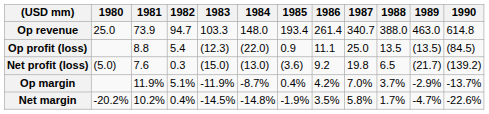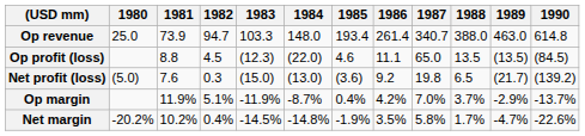 <table class="wikitable plain-row-headers defaultright">
 <tr>
 <th>(USD mm)</th>
 <th>1980</th>
 <th>1981</th>
 <th>1982</th>
 <th>1983</th>
 <th>1984</th>
 <th>1985</th>
 <th>1986</th>
 <th>1987</th>
 <th>1988</th>
 <th>1989</th>
 <th>1990</th>
 </tr>
 <tr>
 <th>Op revenue</th>
 <td>25.0</td>
 <td>73.9</td>
 <td>94.7</td>
 <td>103.3</td>
 <td>148.0</td>
 <td>193.4</td>
 <td>261.4</td>
 <td>340.7</td>
 <td>388.0</td>
 <td>463.0</td>
 <td>614.8</td>
 </tr>
 <tr>
 <th>Op profit (loss)</th>
 <td></td>
 <td>8.8</td>
-<td>5.4</td>
+<td>4.5</td>
 <td>(12.3)</td>
 <td>(22.0)</td>
-<td>0.9</td>
+<td>4.6</td>
 <td>11.1</td>
-<td>25.0</td>
+<td>65.0</td>
 <td>13.5</td>
 <td>(13.5)</td>
 <td>(84.5)</td>
 </tr>
 <tr>
 <th>Net profit (loss)</th>
 <td>(5.0)</td>
 <td>7.6</td>
 <td>0.3</td>
 <td>(15.0)</td>
 <td>(13.0)</td>
 <td>(3.6)</td>
 <td>9.2</td>
 <td>19.8</td>
 <td>6.5</td>
 <td>(21.7)</td>
 <td>(139.2)</td>
 </tr>
 <tr>
 <th>Op margin</th>
 <td></td>
 <td>11.9%</td>
 <td>5.1%</td>
 <td>-11.9%</td>
 <td>-8.7%</td>
 <td>0.4%</td>
 <td>4.2%</td>
 <td>7.0%</td>
 <td>3.7%</td>
 <td>-2.9%</td>
 <td>-13.7%</td>
 </tr>
 <tr>
 <th>Net margin</th>
 <td>-20.2%</td>
 <td>10.2%</td>
 <td>0.4%</td>
 <td>-14.5%</td>
 <td>-14.8%</td>
 <td>-1.9%</td>
 <td>3.5%</td>
 <td>5.8%</td>
 <td>1.7%</td>
 <td>-4.7%</td>
 <td>-22.6%</td>
 </tr>
 </table>
